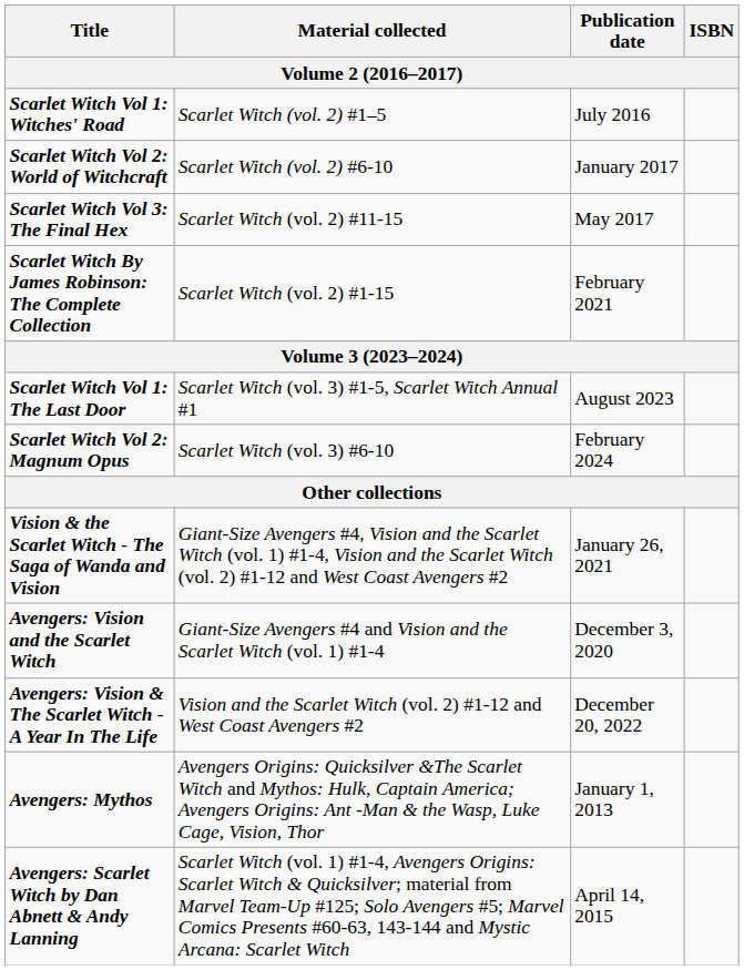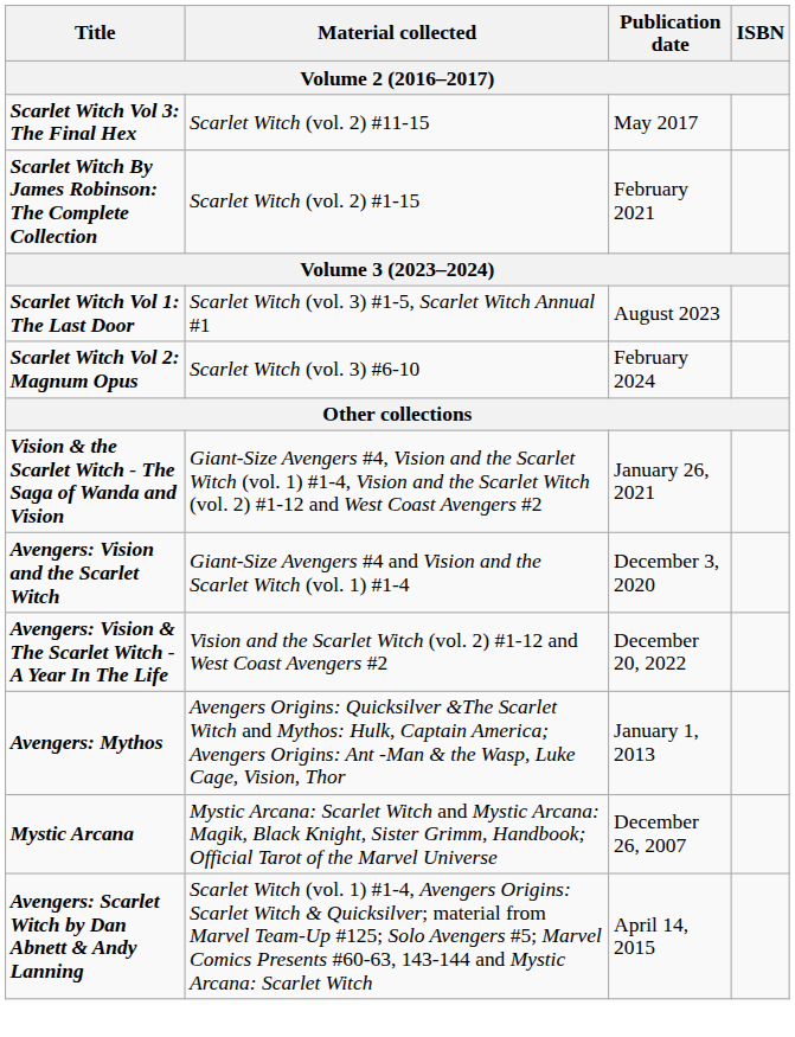 <table class="wikitable">
 <tr>
 <th>Title</th>
 <th>Material collected</th>
 <th>Publication date</th>
 <th>ISBN</th>
 </tr>
 <tr>
 <th colspan="4">Volume 2 <strong>(2016–2017)</strong></th>
-</tr>
-<tr>
-<td><strong><em>Scarlet Witch Vol 1: Witches' Road</em></strong></td>
-<td><em>Scarlet Witch (vol. 2)</em> #1–5</td>
-<td>July 2016</td>
-<td></td>
-</tr>
-<tr>
-<td><strong><em>Scarlet Witch Vol 2: World of Witchcraft</em></strong></td>
-<td><em>Scarlet Witch (vol. 2)</em> #6-10</td>
-<td>January 2017</td>
-<td></td>
 </tr>
 <tr>
 <td><strong><em>Scarlet Witch Vol 3: The Final Hex</em></strong></td>
 <td><em>Scarlet Witch</em>  (vol. 2) #11-15</td>
 <td>May 2017</td>
 <td></td>
 </tr>
 <tr>
 <td><strong><em>Scarlet Witch By James Robinson: The Complete Collection</em></strong></td>
 <td><em>Scarlet Witch</em>  (vol. 2) #1-15</td>
 <td>February 2021</td>
 <td></td>
 </tr>
 <tr>
 <th colspan="4">Volume 3 <strong>(2023–2024)</strong></th>
 </tr>
 <tr>
 <td><strong><em>Scarlet Witch Vol 1:  The Last Door</em></strong></td>
 <td><em>Scarlet Witch</em> (vol. 3) #1-5, <em>Scarlet Witch Annual</em> #1</td>
 <td>August 2023</td>
 <td></td>
 </tr>
 <tr>
 <td><strong><em>Scarlet Witch Vol 2: Magnum Opus</em></strong></td>
 <td><em>Scarlet Witch</em> (vol. 3) #6-10</td>
 <td>February 2024</td>
 <td></td>
 </tr>
 <tr>
 <th colspan="4">Other collections</th>
 </tr>
 <tr>
 <td><strong><em>Vision & the Scarlet Witch - The Saga of Wanda and Vision</em></strong></td>
 <td><em>Giant-Size Avengers</em> #4, <em>Vision and the Scarlet Witch</em> (vol. 1) #1-4, <em>Vision and the Scarlet Witch</em> (vol. 2) #1-12 and <em>West Coast Avengers</em> #2</td>
 <td>January 26, 2021</td>
 <td></td>
 </tr>
 <tr>
 <td><strong><em>Avengers: Vision and the Scarlet Witch</em></strong></td>
 <td><em>Giant-Size Avengers</em> #4 and <em>Vision and the Scarlet Witch</em> (vol. 1) #1-4</td>
 <td>December 3, 2020</td>
 <td></td>
 </tr>
 <tr>
 <td><strong><em>Avengers: Vision & The Scarlet Witch - A Year In The Life</em></strong></td>
 <td><em>Vision and the Scarlet Witch</em> (vol. 2) #1-12 and <em>West Coast Avengers</em> #2</td>
 <td>December 20, 2022</td>
 <td></td>
 </tr>
 <tr>
 <td><strong><em>Avengers: Mythos</em></strong></td>
 <td><em>Avengers Origins: Quicksilver &The Scarlet Witch</em> and <em>Mythos: Hulk, Captain America; Avengers Origins: Ant -Man & the Wasp, Luke Cage, Vision, Thor</em></td>
 <td>January 1, 2013</td>
 <td></td>
 </tr>
 <tr>
+<td><strong><em>Mystic Arcana</em></strong></td>
+<td><em>Mystic Arcana: Scarlet Witch</em> and <em>Mystic Arcana: Magik, Black Knight, Sister Grimm, Handbook; Official Tarot of the Marvel Universe</em></td>
+<td>December 26, 2007</td>
+<td></td>
+</tr>
+<tr>
 <td><strong><em>Avengers: Scarlet Witch by Dan Abnett & Andy Lanning</em></strong></td>
 <td><em>Scarlet Witch</em> (vol. 1) #1-4, <em>Avengers Origins: Scarlet Witch & Quicksilver</em>; material from <em>Marvel Team-Up</em> #125; <em>Solo Avengers</em> #5; <em>Marvel Comics Presents</em> #60-63, 143-144 and <em>Mystic Arcana: Scarlet Witch</em></td>
 <td>April 14, 2015</td>
 <td></td>
 </tr>
 </table>
